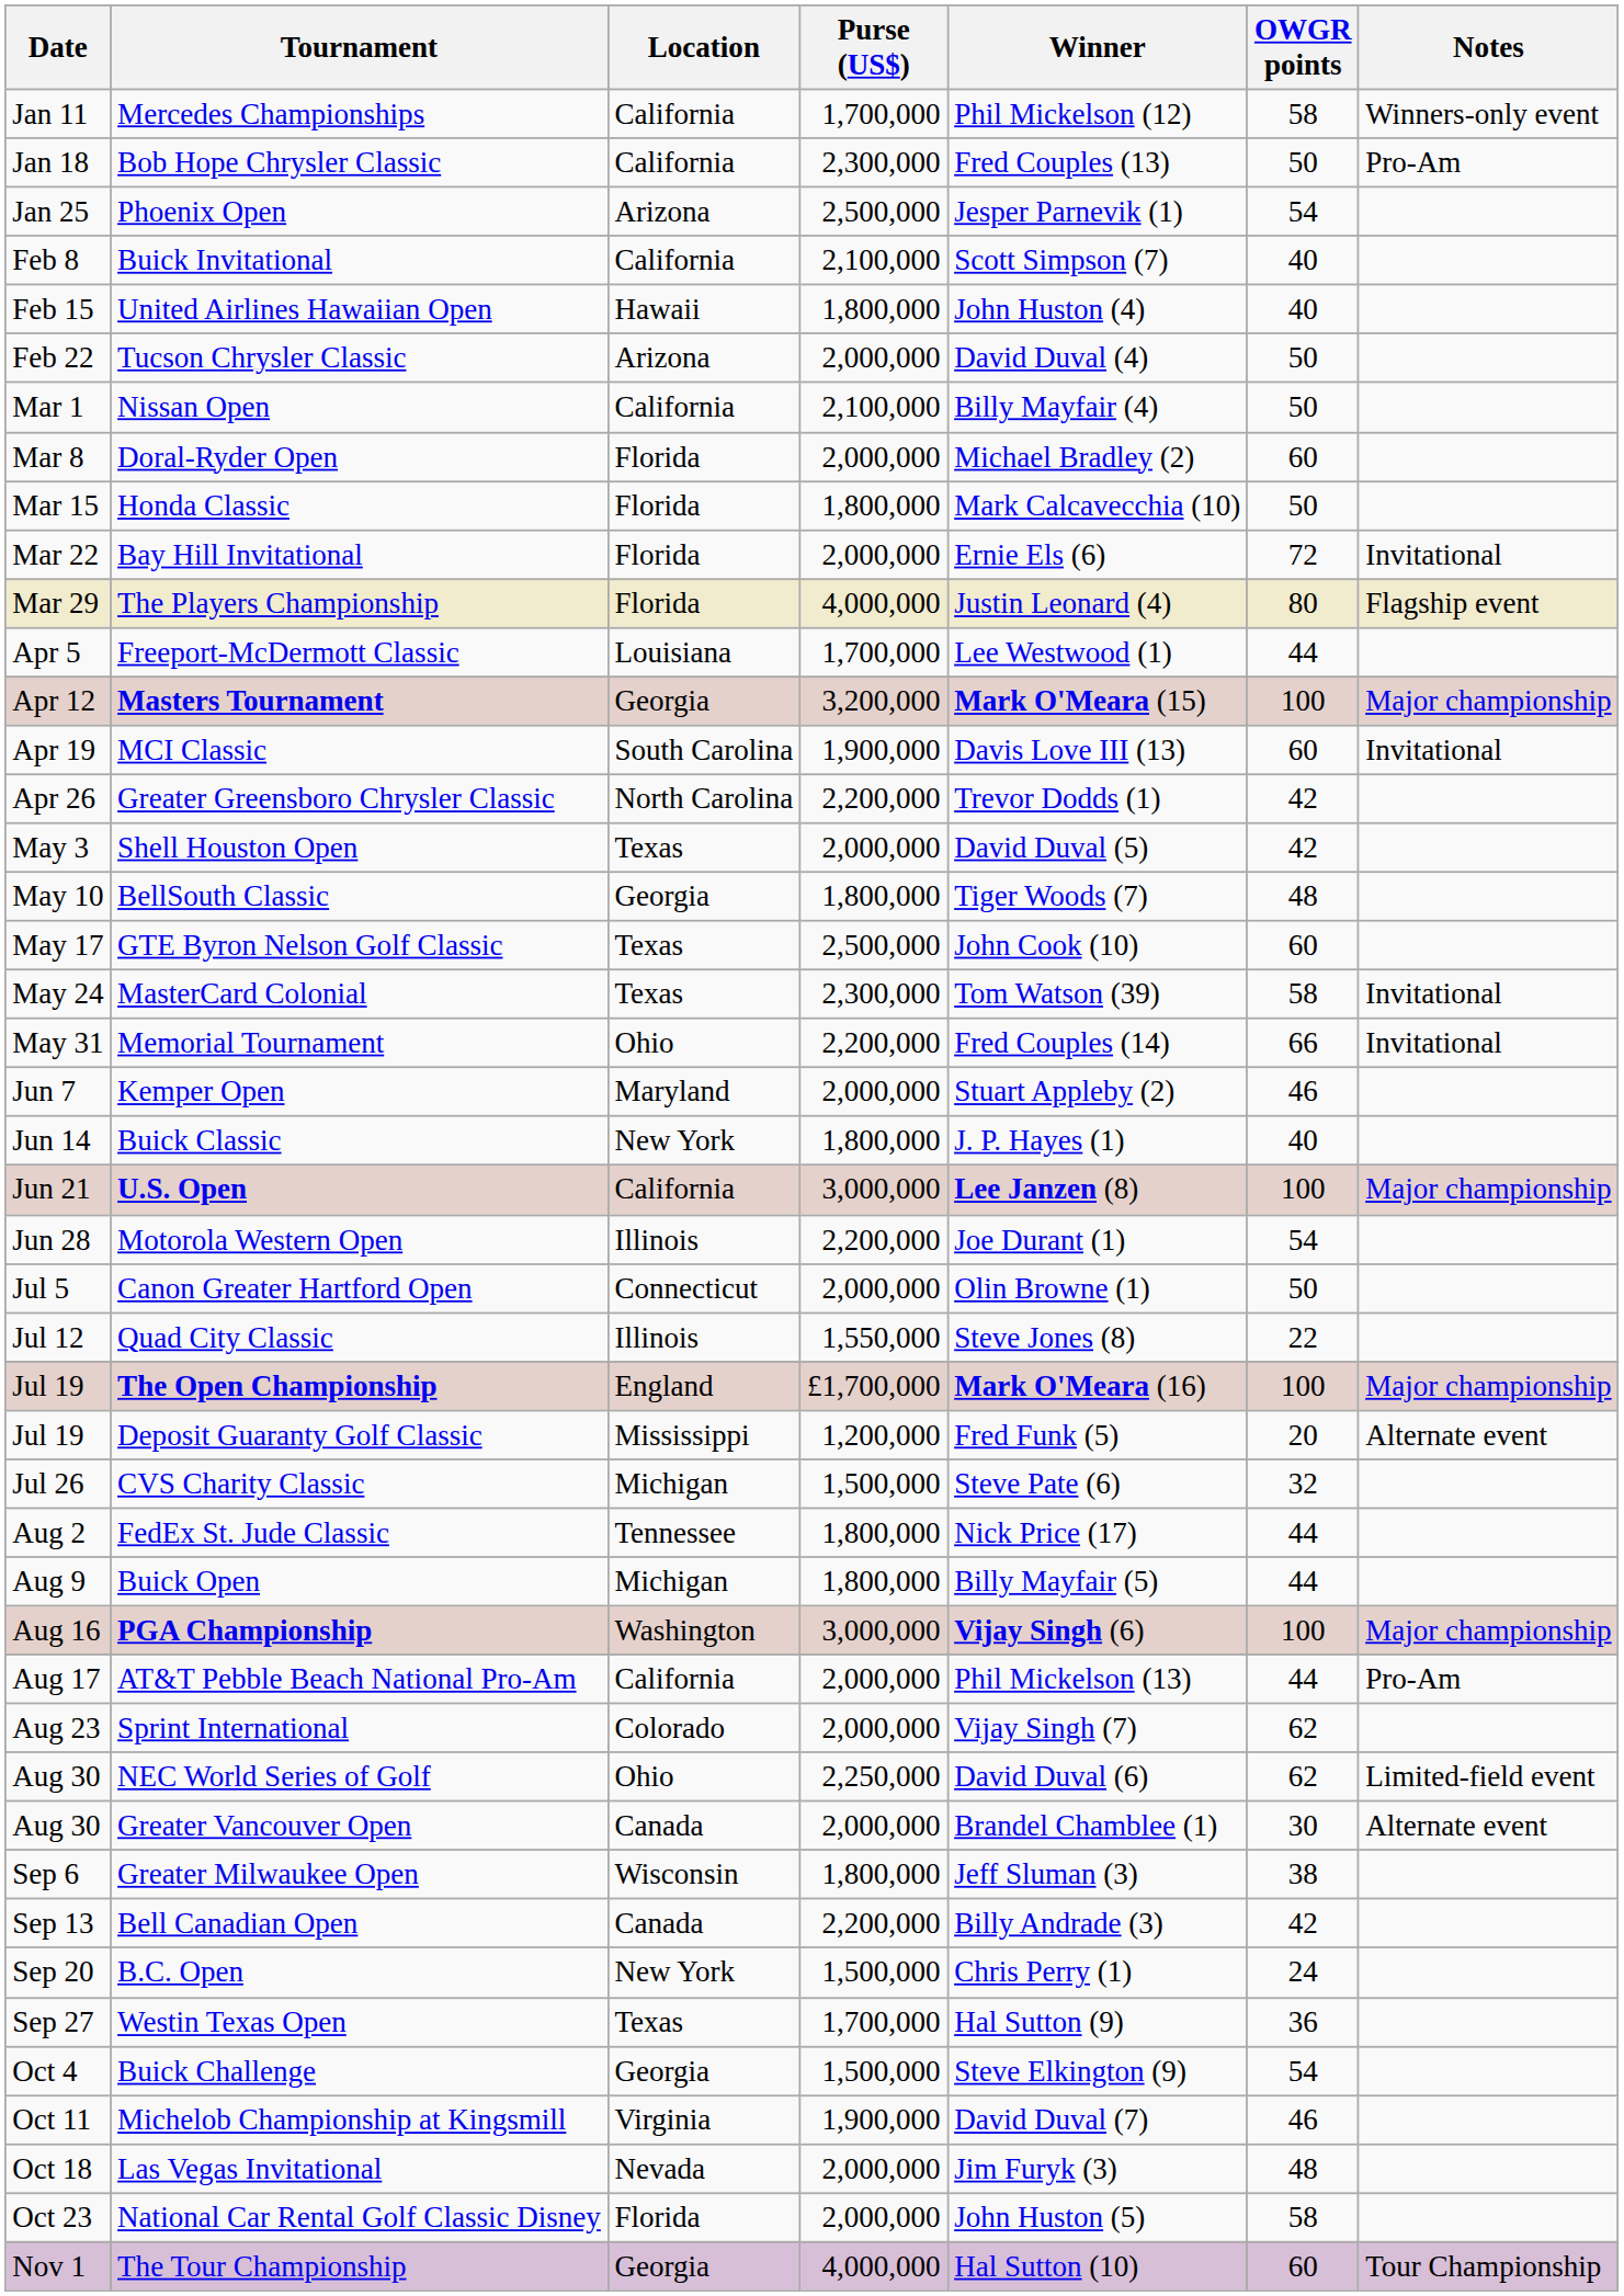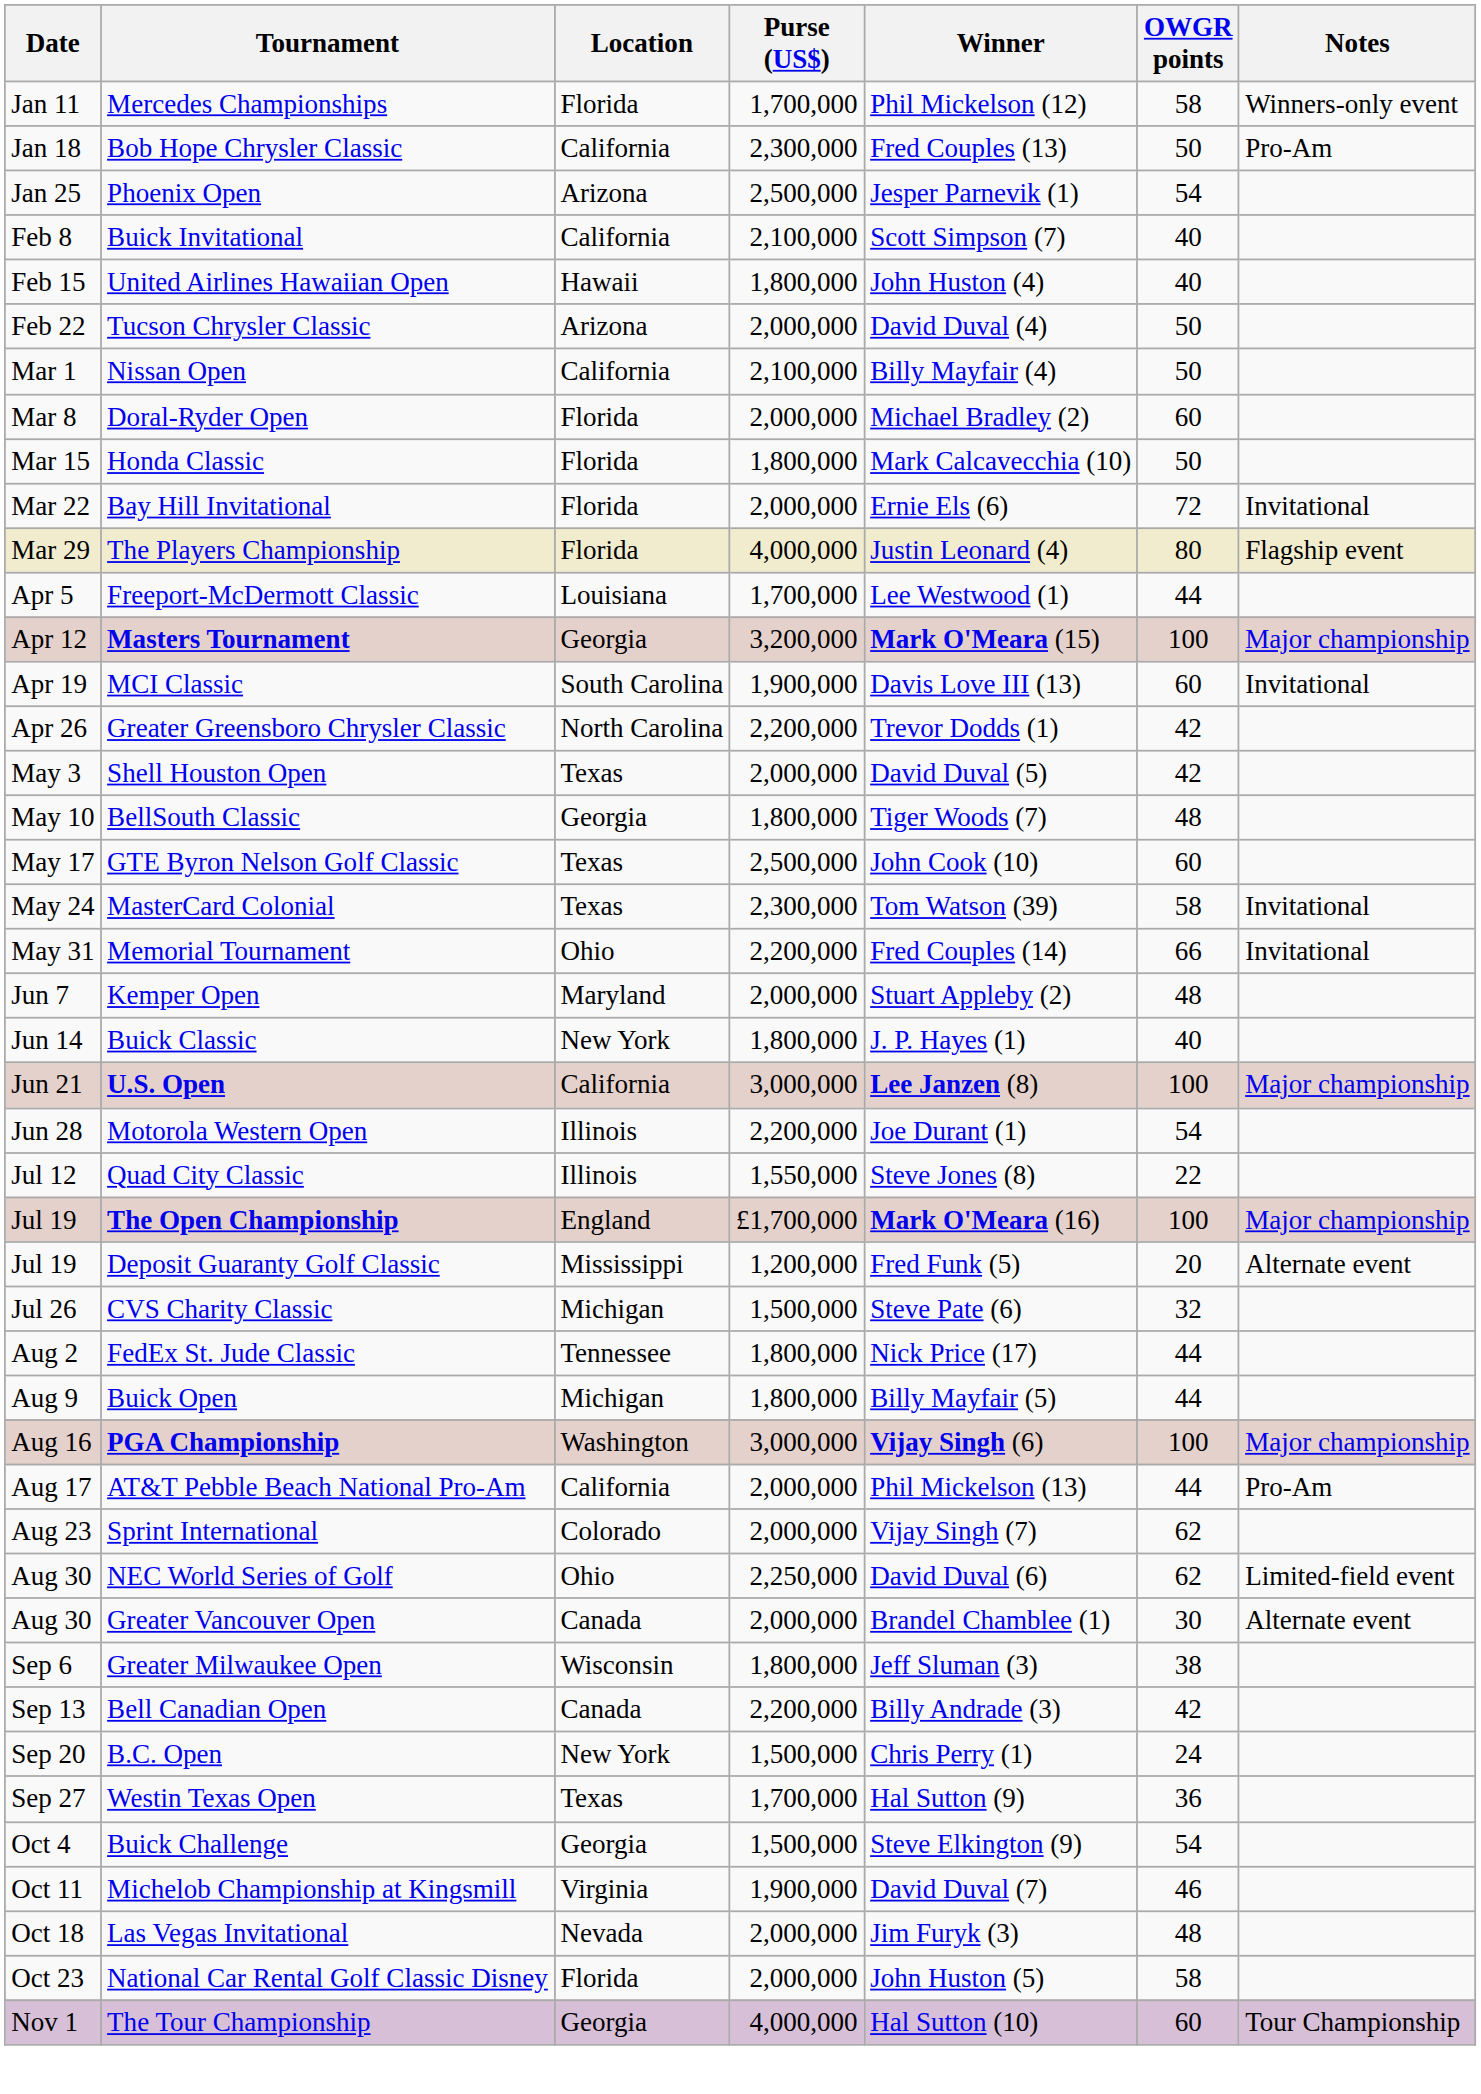 <table class="wikitable" style="font-size:95%">
 <tr>
 <th>Date</th>
 <th>Tournament</th>
 <th>Location</th>
 <th>Purse<br>(<a href='#'>US$</a>)</th>
 <th>Winner</th>
 <th><a href='#'>OWGR</a><br>points</th>
 <th>Notes</th>
 </tr>
 <tr>
 <td>Jan 11</td>
 <td><a href='#'>Mercedes Championships</a></td>
-<td>California</td>
+<td>Florida</td>
 <td align=right>1,700,000</td>
 <td> <a href='#'>Phil Mickelson</a> (12)</td>
 <td align=center>58</td>
 <td>Winners-only event</td>
 </tr>
 <tr>
 <td>Jan 18</td>
 <td><a href='#'>Bob Hope Chrysler Classic</a></td>
 <td>California</td>
 <td align=right>2,300,000</td>
 <td> <a href='#'>Fred Couples</a> (13)</td>
 <td align=center>50</td>
 <td>Pro-Am</td>
 </tr>
 <tr>
 <td>Jan 25</td>
 <td><a href='#'>Phoenix Open</a></td>
 <td>Arizona</td>
 <td align=right>2,500,000</td>
 <td> <a href='#'>Jesper Parnevik</a> (1)</td>
 <td align=center>54</td>
 <td></td>
 </tr>
 <tr>
 <td>Feb 8</td>
 <td><a href='#'>Buick Invitational</a></td>
 <td>California</td>
 <td align=right>2,100,000</td>
 <td> <a href='#'>Scott Simpson</a> (7)</td>
 <td align=center>40</td>
 <td></td>
 </tr>
 <tr>
 <td>Feb 15</td>
 <td><a href='#'>United Airlines Hawaiian Open</a></td>
 <td>Hawaii</td>
 <td align=right>1,800,000</td>
 <td> <a href='#'>John Huston</a> (4)</td>
 <td align=center>40</td>
 <td></td>
 </tr>
 <tr>
 <td>Feb 22</td>
 <td><a href='#'>Tucson Chrysler Classic</a></td>
 <td>Arizona</td>
 <td align=right>2,000,000</td>
 <td> <a href='#'>David Duval</a> (4)</td>
 <td align=center>50</td>
 <td></td>
 </tr>
 <tr>
 <td>Mar 1</td>
 <td><a href='#'>Nissan Open</a></td>
 <td>California</td>
 <td align=right>2,100,000</td>
 <td> <a href='#'>Billy Mayfair</a> (4)</td>
 <td align=center>50</td>
 <td></td>
 </tr>
 <tr>
 <td>Mar 8</td>
 <td><a href='#'>Doral-Ryder Open</a></td>
 <td>Florida</td>
 <td align=right>2,000,000</td>
 <td> <a href='#'>Michael Bradley</a> (2)</td>
 <td align=center>60</td>
 <td></td>
 </tr>
 <tr>
 <td>Mar 15</td>
 <td><a href='#'>Honda Classic</a></td>
 <td>Florida</td>
 <td align=right>1,800,000</td>
 <td> <a href='#'>Mark Calcavecchia</a> (10)</td>
 <td align=center>50</td>
 <td></td>
 </tr>
 <tr>
 <td>Mar 22</td>
 <td><a href='#'>Bay Hill Invitational</a></td>
 <td>Florida</td>
 <td align=right>2,000,000</td>
 <td> <a href='#'>Ernie Els</a> (6)</td>
 <td align=center>72</td>
 <td>Invitational</td>
 </tr>
 <tr style="background:#f2ecce;">
 <td>Mar 29</td>
 <td><a href='#'>The Players Championship</a></td>
 <td>Florida</td>
 <td align=right>4,000,000</td>
 <td> <a href='#'>Justin Leonard</a> (4)</td>
 <td align=center>80</td>
 <td>Flagship event</td>
 </tr>
 <tr>
 <td>Apr 5</td>
 <td><a href='#'>Freeport-McDermott Classic</a></td>
 <td>Louisiana</td>
 <td align=right>1,700,000</td>
 <td> <a href='#'>Lee Westwood</a> (1)</td>
 <td align=center>44</td>
 <td></td>
 </tr>
 <tr style="background:#e5d1cb;">
 <td>Apr 12</td>
 <td><strong><a href='#'>Masters Tournament</a></strong></td>
 <td>Georgia</td>
 <td align=right>3,200,000</td>
 <td> <strong><a href='#'>Mark O'Meara</a></strong> (15)</td>
 <td align=center>100</td>
 <td><a href='#'>Major championship</a></td>
 </tr>
 <tr>
 <td>Apr 19</td>
 <td><a href='#'>MCI Classic</a></td>
 <td>South Carolina</td>
 <td align=right>1,900,000</td>
 <td> <a href='#'>Davis Love III</a> (13)</td>
 <td align=center>60</td>
 <td>Invitational</td>
 </tr>
 <tr>
 <td>Apr 26</td>
 <td><a href='#'>Greater Greensboro Chrysler Classic</a></td>
 <td>North Carolina</td>
 <td align=right>2,200,000</td>
 <td> <a href='#'>Trevor Dodds</a> (1)</td>
 <td align=center>42</td>
 <td></td>
 </tr>
 <tr>
 <td>May 3</td>
 <td><a href='#'>Shell Houston Open</a></td>
 <td>Texas</td>
 <td align=right>2,000,000</td>
 <td> <a href='#'>David Duval</a> (5)</td>
 <td align=center>42</td>
 <td></td>
 </tr>
 <tr>
 <td>May 10</td>
 <td><a href='#'>BellSouth Classic</a></td>
 <td>Georgia</td>
 <td align=right>1,800,000</td>
 <td> <a href='#'>Tiger Woods</a> (7)</td>
 <td align=center>48</td>
 <td></td>
 </tr>
 <tr>
 <td>May 17</td>
 <td><a href='#'>GTE Byron Nelson Golf Classic</a></td>
 <td>Texas</td>
 <td align=right>2,500,000</td>
 <td> <a href='#'>John Cook</a> (10)</td>
 <td align=center>60</td>
 <td></td>
 </tr>
 <tr>
 <td>May 24</td>
 <td><a href='#'>MasterCard Colonial</a></td>
 <td>Texas</td>
 <td align=right>2,300,000</td>
 <td> <a href='#'>Tom Watson</a> (39)</td>
 <td align=center>58</td>
 <td>Invitational</td>
 </tr>
 <tr>
 <td>May 31</td>
 <td><a href='#'>Memorial Tournament</a></td>
 <td>Ohio</td>
 <td align=right>2,200,000</td>
 <td> <a href='#'>Fred Couples</a> (14)</td>
 <td align=center>66</td>
 <td>Invitational</td>
 </tr>
 <tr>
 <td>Jun 7</td>
 <td><a href='#'>Kemper Open</a></td>
 <td>Maryland</td>
 <td align=right>2,000,000</td>
 <td> <a href='#'>Stuart Appleby</a> (2)</td>
-<td align=center>46</td>
+<td align=center>48</td>
 <td></td>
 </tr>
 <tr>
 <td>Jun 14</td>
 <td><a href='#'>Buick Classic</a></td>
 <td>New York</td>
 <td align=right>1,800,000</td>
 <td> <a href='#'>J. P. Hayes</a> (1)</td>
 <td align=center>40</td>
 <td></td>
 </tr>
 <tr style="background:#e5d1cb;">
 <td>Jun 21</td>
 <td><strong><a href='#'>U.S. Open</a></strong></td>
 <td>California</td>
 <td align=right>3,000,000</td>
 <td> <strong><a href='#'>Lee Janzen</a></strong> (8)</td>
 <td align=center>100</td>
 <td><a href='#'>Major championship</a></td>
 </tr>
 <tr>
 <td>Jun 28</td>
 <td><a href='#'>Motorola Western Open</a></td>
 <td>Illinois</td>
 <td align=right>2,200,000</td>
 <td> <a href='#'>Joe Durant</a> (1)</td>
 <td align=center>54</td>
-<td></td>
-</tr>
-<tr>
-<td>Jul 5</td>
-<td><a href='#'>Canon Greater Hartford Open</a></td>
-<td>Connecticut</td>
-<td align=right>2,000,000</td>
-<td> <a href='#'>Olin Browne</a> (1)</td>
-<td align=center>50</td>
 <td></td>
 </tr>
 <tr>
 <td>Jul 12</td>
 <td><a href='#'>Quad City Classic</a></td>
 <td>Illinois</td>
 <td align=right>1,550,000</td>
 <td> <a href='#'>Steve Jones</a> (8)</td>
 <td align=center>22</td>
 <td></td>
 </tr>
 <tr style="background:#e5d1cb;">
 <td>Jul 19</td>
 <td><strong><a href='#'>The Open Championship</a></strong></td>
 <td>England</td>
 <td align=right>£1,700,000</td>
 <td> <strong><a href='#'>Mark O'Meara</a></strong> (16)</td>
 <td align=center>100</td>
 <td><a href='#'>Major championship</a></td>
 </tr>
 <tr>
 <td>Jul 19</td>
 <td><a href='#'>Deposit Guaranty Golf Classic</a></td>
 <td>Mississippi</td>
 <td align=right>1,200,000</td>
 <td> <a href='#'>Fred Funk</a> (5)</td>
 <td align=center>20</td>
 <td>Alternate event</td>
 </tr>
 <tr>
 <td>Jul 26</td>
 <td><a href='#'>CVS Charity Classic</a></td>
 <td>Michigan</td>
 <td align=right>1,500,000</td>
 <td> <a href='#'>Steve Pate</a> (6)</td>
 <td align=center>32</td>
 <td></td>
 </tr>
 <tr>
 <td>Aug 2</td>
 <td><a href='#'>FedEx St. Jude Classic</a></td>
 <td>Tennessee</td>
 <td align=right>1,800,000</td>
 <td> <a href='#'>Nick Price</a> (17)</td>
 <td align=center>44</td>
 <td></td>
 </tr>
 <tr>
 <td>Aug 9</td>
 <td><a href='#'>Buick Open</a></td>
 <td>Michigan</td>
 <td align=right>1,800,000</td>
 <td> <a href='#'>Billy Mayfair</a> (5)</td>
 <td align=center>44</td>
 <td></td>
 </tr>
 <tr style="background:#e5d1cb;">
 <td>Aug 16</td>
 <td><strong><a href='#'>PGA Championship</a></strong></td>
 <td>Washington</td>
 <td align=right>3,000,000</td>
 <td> <strong><a href='#'>Vijay Singh</a></strong> (6)</td>
 <td align=center>100</td>
 <td><a href='#'>Major championship</a></td>
 </tr>
 <tr>
 <td>Aug 17</td>
 <td><a href='#'>AT&T Pebble Beach National Pro-Am</a></td>
 <td>California</td>
 <td align=right>2,000,000</td>
 <td> <a href='#'>Phil Mickelson</a> (13)</td>
 <td align=center>44</td>
 <td>Pro-Am</td>
 </tr>
 <tr>
 <td>Aug 23</td>
 <td><a href='#'>Sprint International</a></td>
 <td>Colorado</td>
 <td align=right>2,000,000</td>
 <td> <a href='#'>Vijay Singh</a> (7)</td>
 <td align=center>62</td>
 <td></td>
 </tr>
 <tr>
 <td>Aug 30</td>
 <td><a href='#'>NEC World Series of Golf</a></td>
 <td>Ohio</td>
 <td align=right>2,250,000</td>
 <td> <a href='#'>David Duval</a> (6)</td>
 <td align=center>62</td>
 <td>Limited-field event</td>
 </tr>
 <tr>
 <td>Aug 30</td>
 <td><a href='#'>Greater Vancouver Open</a></td>
 <td>Canada</td>
 <td align=right>2,000,000</td>
 <td> <a href='#'>Brandel Chamblee</a> (1)</td>
 <td align=center>30</td>
 <td>Alternate event</td>
 </tr>
 <tr>
 <td>Sep 6</td>
 <td><a href='#'>Greater Milwaukee Open</a></td>
 <td>Wisconsin</td>
 <td align=right>1,800,000</td>
 <td> <a href='#'>Jeff Sluman</a> (3)</td>
 <td align=center>38</td>
 <td></td>
 </tr>
 <tr>
 <td>Sep 13</td>
 <td><a href='#'>Bell Canadian Open</a></td>
 <td>Canada</td>
 <td align=right>2,200,000</td>
 <td> <a href='#'>Billy Andrade</a> (3)</td>
 <td align=center>42</td>
 <td></td>
 </tr>
 <tr>
 <td>Sep 20</td>
 <td><a href='#'>B.C. Open</a></td>
 <td>New York</td>
 <td align=right>1,500,000</td>
 <td> <a href='#'>Chris Perry</a> (1)</td>
 <td align=center>24</td>
 <td></td>
 </tr>
 <tr>
 <td>Sep 27</td>
 <td><a href='#'>Westin Texas Open</a></td>
 <td>Texas</td>
 <td align=right>1,700,000</td>
 <td> <a href='#'>Hal Sutton</a> (9)</td>
 <td align=center>36</td>
 <td></td>
 </tr>
 <tr>
 <td>Oct 4</td>
 <td><a href='#'>Buick Challenge</a></td>
 <td>Georgia</td>
 <td align=right>1,500,000</td>
 <td> <a href='#'>Steve Elkington</a> (9)</td>
 <td align=center>54</td>
 <td></td>
 </tr>
 <tr>
 <td>Oct 11</td>
 <td><a href='#'>Michelob Championship at Kingsmill</a></td>
 <td>Virginia</td>
 <td align=right>1,900,000</td>
 <td> <a href='#'>David Duval</a> (7)</td>
 <td align=center>46</td>
 <td></td>
 </tr>
 <tr>
 <td>Oct 18</td>
 <td><a href='#'>Las Vegas Invitational</a></td>
 <td>Nevada</td>
 <td align=right>2,000,000</td>
 <td> <a href='#'>Jim Furyk</a> (3)</td>
 <td align=center>48</td>
 <td></td>
 </tr>
 <tr>
 <td>Oct 23</td>
 <td><a href='#'>National Car Rental Golf Classic Disney</a></td>
 <td>Florida</td>
 <td align=right>2,000,000</td>
 <td> <a href='#'>John Huston</a> (5)</td>
 <td align=center>58</td>
 <td></td>
 </tr>
 <tr style="background:thistle;">
 <td>Nov 1</td>
 <td><a href='#'>The Tour Championship</a></td>
 <td>Georgia</td>
 <td align=right>4,000,000</td>
 <td> <a href='#'>Hal Sutton</a> (10)</td>
 <td align=center>60</td>
 <td>Tour Championship</td>
 </tr>
 </table>
